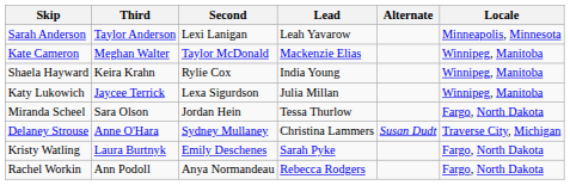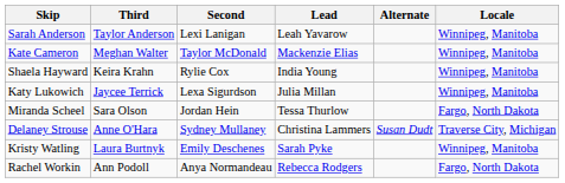 <table class=wikitable>
 <tr>
 <th scope="col">Skip</th>
 <th scope="col">Third</th>
 <th scope="col">Second</th>
 <th scope="col">Lead</th>
 <th scope="col">Alternate</th>
 <th scope="col">Locale</th>
 </tr>
 <tr>
 <td><a href='#'>Sarah Anderson</a></td>
 <td><a href='#'>Taylor Anderson</a></td>
 <td>Lexi Lanigan</td>
 <td>Leah Yavarow</td>
 <td></td>
-<td> <a href='#'>Minneapolis</a>, <a href='#'>Minnesota</a></td>
+<td> <a href='#'>Winnipeg</a>, <a href='#'>Manitoba</a></td>
 </tr>
 <tr>
 <td><a href='#'>Kate Cameron</a></td>
 <td><a href='#'>Meghan Walter</a></td>
 <td><a href='#'>Taylor McDonald</a></td>
 <td><a href='#'>Mackenzie Elias</a></td>
 <td></td>
 <td> <a href='#'>Winnipeg</a>, <a href='#'>Manitoba</a></td>
 </tr>
 <tr>
 <td>Shaela Hayward</td>
 <td>Keira Krahn</td>
 <td>Rylie Cox</td>
 <td>India Young</td>
 <td></td>
 <td> <a href='#'>Winnipeg</a>, <a href='#'>Manitoba</a></td>
 </tr>
 <tr>
 <td>Katy Lukowich</td>
 <td><a href='#'>Jaycee Terrick</a></td>
 <td>Lexa Sigurdson</td>
 <td>Julia Millan</td>
 <td></td>
 <td> <a href='#'>Winnipeg</a>, <a href='#'>Manitoba</a></td>
 </tr>
 <tr>
 <td>Miranda Scheel</td>
 <td>Sara Olson</td>
 <td>Jordan Hein</td>
 <td>Tessa Thurlow</td>
 <td></td>
 <td> <a href='#'>Fargo</a>, <a href='#'>North Dakota</a></td>
 </tr>
 <tr>
 <td><a href='#'>Delaney Strouse</a></td>
 <td><a href='#'>Anne O'Hara</a></td>
 <td><a href='#'>Sydney Mullaney</a></td>
 <td>Christina Lammers</td>
 <td><em><a href='#'>Susan Dudt</a></em></td>
 <td> <a href='#'>Traverse City</a>, <a href='#'>Michigan</a></td>
 </tr>
 <tr>
 <td>Kristy Watling</td>
 <td><a href='#'>Laura Burtnyk</a></td>
 <td><a href='#'>Emily Deschenes</a></td>
 <td><a href='#'>Sarah Pyke</a></td>
 <td></td>
-<td> <a href='#'>Fargo</a>, <a href='#'>North Dakota</a></td>
+<td> <a href='#'>Winnipeg</a>, <a href='#'>Manitoba</a></td>
 </tr>
 <tr>
 <td>Rachel Workin</td>
 <td>Ann Podoll</td>
 <td>Anya Normandeau</td>
 <td><a href='#'>Rebecca Rodgers</a></td>
 <td></td>
 <td> <a href='#'>Fargo</a>, <a href='#'>North Dakota</a></td>
 </tr>
 </table>
